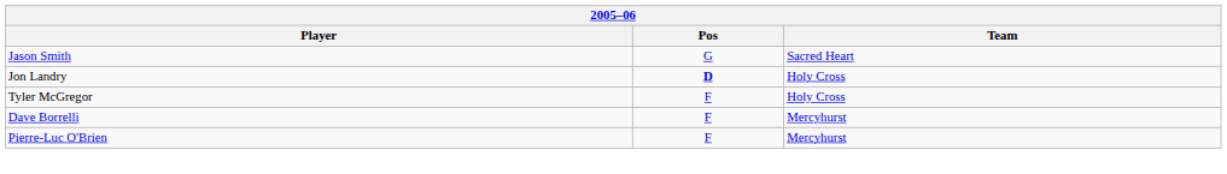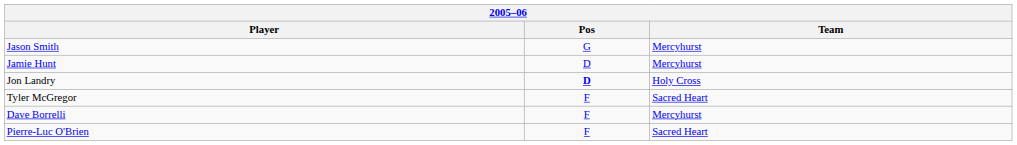 <table class="wikitable" width=95%>
 <tr>
 <th colspan=3><a href='#'>2005–06</a></th>
 </tr>
 <tr>
 <th>Player</th>
 <th>Pos</th>
 <th>Team</th>
 </tr>
 <tr>
 <td><a href='#'>Jason Smith</a></td>
 <td style="text-align:center;"><a href='#'>G</a></td>
-<td><a href='#'>Sacred Heart</a></td>
+<td><a href='#'>Mercyhurst</a></td>
+</tr>
+<tr>
+<td><a href='#'>Jamie Hunt</a></td>
+<td style="text-align:center;"><a href='#'>D</a></td>
+<td><a href='#'>Mercyhurst</a></td>
 </tr>
 <tr>
 <td>Jon Landry</td>
 <td style="text-align:center;"><strong><a href='#'>D</a></strong></td>
 <td><a href='#'>Holy Cross</a></td>
 </tr>
 <tr>
 <td>Tyler McGregor</td>
 <td style="text-align:center;"><a href='#'>F</a></td>
-<td><a href='#'>Holy Cross</a></td>
+<td><a href='#'>Sacred Heart</a></td>
 </tr>
 <tr>
 <td><a href='#'>Dave Borrelli</a></td>
 <td style="text-align:center;"><a href='#'>F</a></td>
 <td><a href='#'>Mercyhurst</a></td>
 </tr>
 <tr>
 <td><a href='#'>Pierre-Luc O'Brien</a></td>
 <td style="text-align:center;"><a href='#'>F</a></td>
-<td><a href='#'>Mercyhurst</a></td>
+<td><a href='#'>Sacred Heart</a></td>
 </tr>
 </table>
